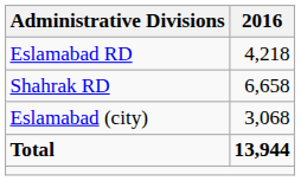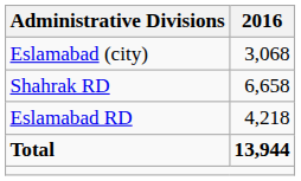 <table class="wikitable">
 <tr>
 <th>Administrative Divisions</th>
 <th>2016</th>
 </tr>
 <tr>
-<td><a href='#'>Eslamabad RD</a></td>
-<td style="text-align: right;">4,218</td>
+<td><a href='#'>Eslamabad</a> (city)</td>
+<td style="text-align: right;">3,068</td>
 </tr>
 <tr>
 <td><a href='#'>Shahrak RD</a></td>
 <td style="text-align: right;">6,658</td>
 </tr>
 <tr>
-<td><a href='#'>Eslamabad</a> (city)</td>
-<td style="text-align: right;">3,068</td>
+<td><a href='#'>Eslamabad RD</a></td>
+<td style="text-align: right;">4,218</td>
 </tr>
 <tr>
 <td><strong>Total</strong></td>
 <td style="text-align: right;"><strong>13,944</strong></td>
 </tr>
 <tr>
 <td colspan=2></td>
 </tr>
 </table>
